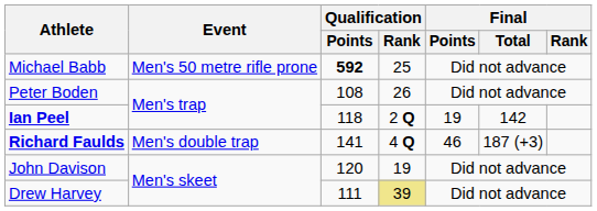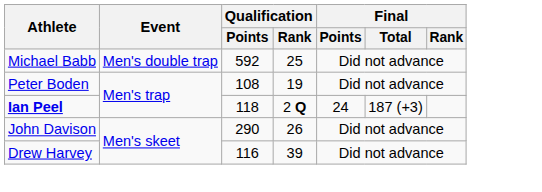 <table class="wikitable" style="font-size:90%">
 <tr>
 <th rowspan="2">Athlete</th>
 <th rowspan="2">Event</th>
 <th colspan=2>Qualification</th>
 <th colspan=3>Final</th>
 </tr>
 <tr style="font-size:95%">
 <th>Points</th>
 <th>Rank</th>
 <th>Points</th>
 <th>Total</th>
 <th>Rank</th>
 </tr>
 <tr align=center>
 <td align=left><a href='#'>Michael Babb</a></td>
-<td align=left><a href='#'>Men's 50 metre rifle prone</a></td>
-<td><strong>592</strong></td>
+<td align=left><a href='#'>Men's double trap</a></td>
+<td>592</td>
 <td>25</td>
 <td colspan="3">Did not advance</td>
 </tr>
 <tr align=center>
 <td align=left><a href='#'>Peter Boden</a></td>
 <td align=left rowspan="2"><a href='#'>Men's trap</a></td>
 <td>108</td>
-<td>26</td>
+<td>19</td>
 <td colspan="3">Did not advance</td>
 </tr>
 <tr align=center>
 <td align=left><strong><a href='#'>Ian Peel</a></strong></td>
 <td>118</td>
 <td>2 <strong>Q</strong></td>
-<td>19</td>
-<td>142</td>
-<td></td>
-</tr>
-<tr align=center>
-<td align=left><strong><a href='#'>Richard Faulds</a></strong></td>
-<td align=left><a href='#'>Men's double trap</a></td>
-<td>141</td>
-<td>4 <strong>Q</strong></td>
-<td>46</td>
+<td>24</td>
 <td>187 (+3)</td>
 <td></td>
 </tr>
 <tr align=center>
 <td align=left><a href='#'>John Davison</a></td>
 <td align=left rowspan="2"><a href='#'>Men's skeet</a></td>
-<td>120</td>
-<td>19</td>
+<td>290</td>
+<td>26</td>
 <td colspan="3">Did not advance</td>
 </tr>
 <tr align=center>
 <td align=left><a href='#'>Drew Harvey</a></td>
-<td>111</td>
-<td style="background: khaki;">39</td>
+<td>116</td>
+<td>39</td>
 <td colspan="3">Did not advance</td>
 </tr>
 </table>
